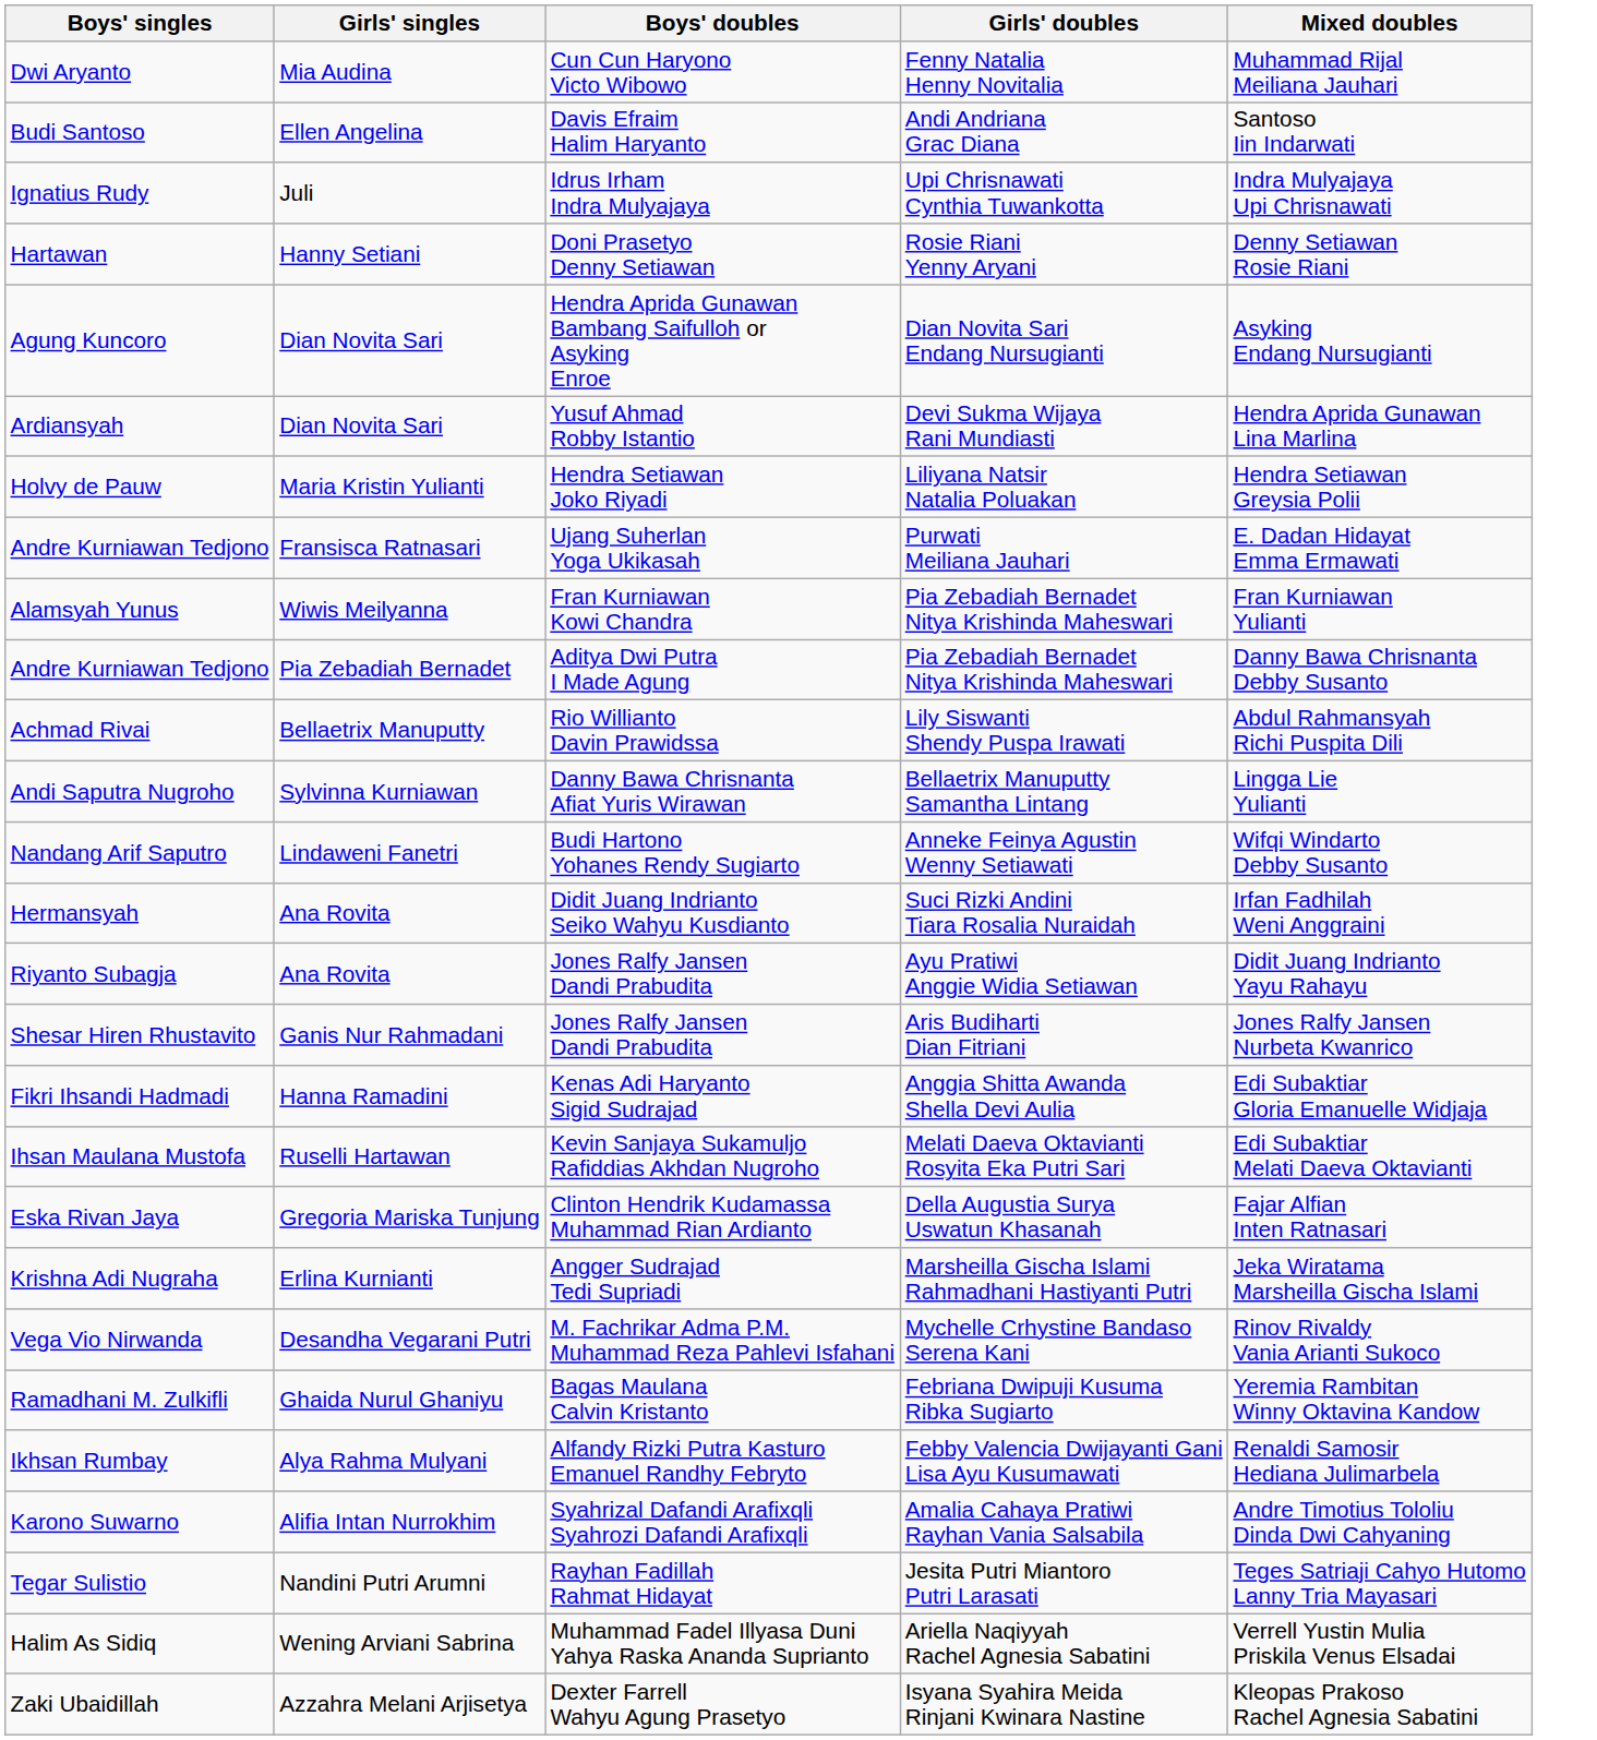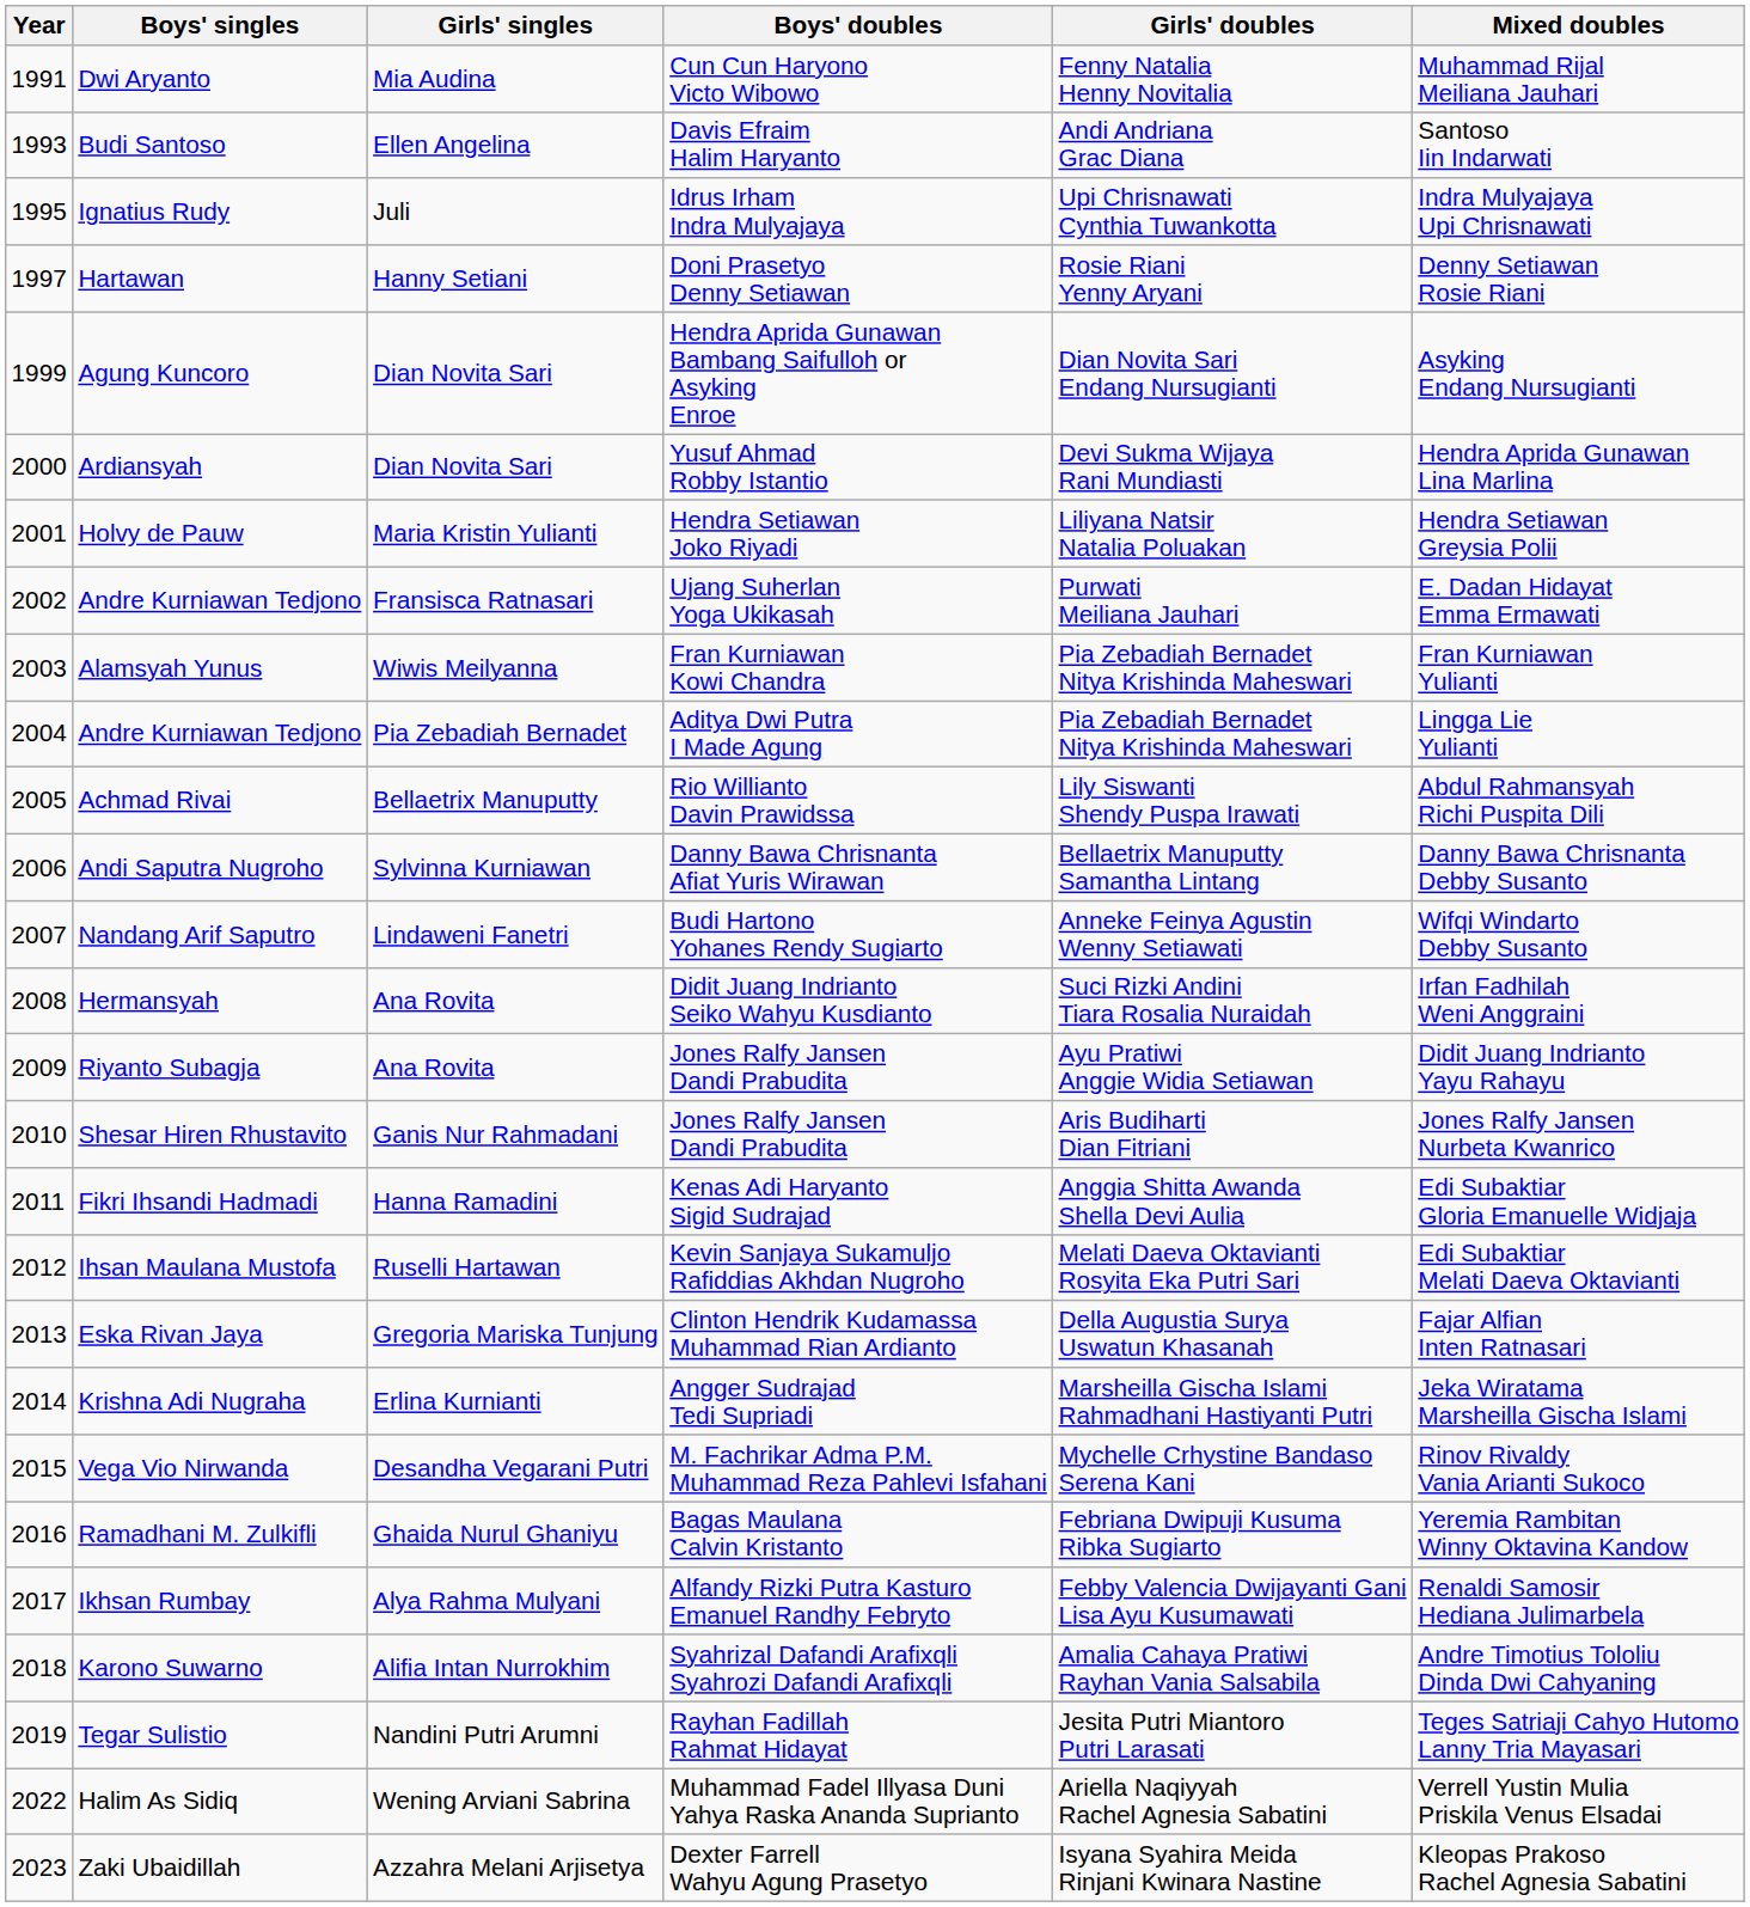 <table class=wikitable style="font-size:90%;">
 <tr>
+<th>Year</th>
 <th>Boys' singles</th>
 <th>Girls' singles</th>
 <th>Boys' doubles</th>
 <th>Girls' doubles</th>
 <th>Mixed doubles</th>
 </tr>
 <tr>
+<td>1991</td>
 <td><a href='#'>Dwi Aryanto</a></td>
 <td><a href='#'>Mia Audina</a></td>
 <td><a href='#'>Cun Cun Haryono</a> <br> <a href='#'>Victo Wibowo</a></td>
 <td><a href='#'>Fenny Natalia</a> <br> <a href='#'>Henny Novitalia</a></td>
 <td><a href='#'>Muhammad Rijal</a> <br> <a href='#'>Meiliana Jauhari</a></td>
 </tr>
 <tr>
+<td>1993</td>
 <td><a href='#'>Budi Santoso</a></td>
 <td><a href='#'>Ellen Angelina</a></td>
 <td><a href='#'>Davis Efraim</a> <br> <a href='#'>Halim Haryanto</a></td>
 <td><a href='#'>Andi Andriana</a> <br> <a href='#'>Grac Diana</a></td>
 <td>Santoso <br> <a href='#'>Iin Indarwati</a></td>
 </tr>
 <tr>
+<td>1995</td>
 <td><a href='#'>Ignatius Rudy</a></td>
 <td>Juli</td>
 <td><a href='#'>Idrus Irham</a> <br> <a href='#'>Indra Mulyajaya</a></td>
 <td><a href='#'>Upi Chrisnawati</a> <br> <a href='#'>Cynthia Tuwankotta</a></td>
 <td><a href='#'>Indra Mulyajaya</a> <br> <a href='#'>Upi Chrisnawati</a></td>
 </tr>
 <tr>
+<td>1997</td>
 <td><a href='#'>Hartawan</a></td>
 <td><a href='#'>Hanny Setiani</a></td>
 <td><a href='#'>Doni Prasetyo</a> <br> <a href='#'>Denny Setiawan</a></td>
 <td><a href='#'>Rosie Riani</a> <br> <a href='#'>Yenny Aryani</a></td>
 <td><a href='#'>Denny Setiawan</a> <br> <a href='#'>Rosie Riani</a></td>
 </tr>
 <tr>
+<td>1999</td>
 <td><a href='#'>Agung Kuncoro</a></td>
 <td><a href='#'>Dian Novita Sari</a></td>
 <td><a href='#'>Hendra Aprida Gunawan</a> <br> <a href='#'>Bambang Saifulloh</a> or<br> <a href='#'>Asyking</a> <br> <a href='#'>Enroe</a></td>
 <td><a href='#'>Dian Novita Sari</a> <br> <a href='#'>Endang Nursugianti</a></td>
 <td><a href='#'>Asyking</a> <br> <a href='#'>Endang Nursugianti</a></td>
 </tr>
 <tr>
+<td>2000</td>
 <td><a href='#'>Ardiansyah</a></td>
 <td><a href='#'>Dian Novita Sari</a></td>
 <td><a href='#'>Yusuf Ahmad</a> <br> <a href='#'>Robby Istantio</a></td>
 <td><a href='#'>Devi Sukma Wijaya</a> <br> <a href='#'>Rani Mundiasti</a></td>
 <td><a href='#'>Hendra Aprida Gunawan</a> <br> <a href='#'>Lina Marlina</a></td>
 </tr>
 <tr>
+<td>2001</td>
 <td><a href='#'>Holvy de Pauw</a></td>
 <td><a href='#'>Maria Kristin Yulianti</a></td>
 <td><a href='#'>Hendra Setiawan</a> <br> <a href='#'>Joko Riyadi</a></td>
 <td><a href='#'>Liliyana Natsir</a> <br> <a href='#'>Natalia Poluakan</a></td>
 <td><a href='#'>Hendra Setiawan</a> <br> <a href='#'>Greysia Polii</a></td>
 </tr>
 <tr>
+<td>2002</td>
 <td><a href='#'>Andre Kurniawan Tedjono</a></td>
 <td><a href='#'>Fransisca Ratnasari</a></td>
 <td><a href='#'>Ujang Suherlan</a> <br> <a href='#'>Yoga Ukikasah</a></td>
 <td><a href='#'>Purwati</a> <br> <a href='#'>Meiliana Jauhari</a></td>
 <td><a href='#'>E. Dadan Hidayat</a> <br> <a href='#'>Emma Ermawati</a></td>
 </tr>
 <tr>
+<td>2003</td>
 <td><a href='#'>Alamsyah Yunus</a></td>
 <td><a href='#'>Wiwis Meilyanna</a></td>
 <td><a href='#'>Fran Kurniawan</a> <br> <a href='#'>Kowi Chandra</a></td>
 <td><a href='#'>Pia Zebadiah Bernadet</a> <br> <a href='#'>Nitya Krishinda Maheswari</a></td>
 <td><a href='#'>Fran Kurniawan</a> <br> <a href='#'>Yulianti</a></td>
 </tr>
 <tr>
+<td>2004</td>
 <td><a href='#'>Andre Kurniawan Tedjono</a></td>
 <td><a href='#'>Pia Zebadiah Bernadet</a></td>
 <td><a href='#'>Aditya Dwi Putra</a> <br> <a href='#'>I Made Agung</a></td>
 <td><a href='#'>Pia Zebadiah Bernadet</a> <br> <a href='#'>Nitya Krishinda Maheswari</a></td>
-<td><a href='#'>Danny Bawa Chrisnanta</a> <br> <a href='#'>Debby Susanto</a></td>
+<td><a href='#'>Lingga Lie</a> <br> <a href='#'>Yulianti</a></td>
 </tr>
 <tr>
+<td>2005</td>
 <td><a href='#'>Achmad Rivai</a></td>
 <td><a href='#'>Bellaetrix Manuputty</a></td>
 <td><a href='#'>Rio Willianto</a> <br> <a href='#'>Davin Prawidssa</a></td>
 <td><a href='#'>Lily Siswanti</a> <br> <a href='#'>Shendy Puspa Irawati</a></td>
 <td><a href='#'>Abdul Rahmansyah</a> <br> <a href='#'>Richi Puspita Dili</a></td>
 </tr>
 <tr>
+<td>2006</td>
 <td><a href='#'>Andi Saputra Nugroho</a></td>
 <td><a href='#'>Sylvinna Kurniawan</a></td>
 <td><a href='#'>Danny Bawa Chrisnanta</a> <br> <a href='#'>Afiat Yuris Wirawan</a></td>
 <td><a href='#'>Bellaetrix Manuputty</a> <br> <a href='#'>Samantha Lintang</a></td>
-<td><a href='#'>Lingga Lie</a> <br> <a href='#'>Yulianti</a></td>
+<td><a href='#'>Danny Bawa Chrisnanta</a> <br> <a href='#'>Debby Susanto</a></td>
 </tr>
 <tr>
+<td>2007</td>
 <td><a href='#'>Nandang Arif Saputro</a></td>
 <td><a href='#'>Lindaweni Fanetri</a></td>
 <td><a href='#'>Budi Hartono</a> <br> <a href='#'>Yohanes Rendy Sugiarto</a></td>
 <td><a href='#'>Anneke Feinya Agustin</a> <br> <a href='#'>Wenny Setiawati</a></td>
 <td><a href='#'>Wifqi Windarto</a> <br> <a href='#'>Debby Susanto</a></td>
 </tr>
 <tr>
+<td>2008</td>
 <td><a href='#'>Hermansyah</a></td>
 <td><a href='#'>Ana Rovita</a></td>
 <td><a href='#'>Didit Juang Indrianto</a> <br> <a href='#'>Seiko Wahyu Kusdianto</a></td>
 <td><a href='#'>Suci Rizki Andini</a> <br> <a href='#'>Tiara Rosalia Nuraidah</a></td>
 <td><a href='#'>Irfan Fadhilah</a> <br> <a href='#'>Weni Anggraini</a></td>
 </tr>
 <tr>
+<td>2009</td>
 <td><a href='#'>Riyanto Subagja</a></td>
 <td><a href='#'>Ana Rovita</a></td>
 <td><a href='#'>Jones Ralfy Jansen</a> <br> <a href='#'>Dandi Prabudita</a></td>
 <td><a href='#'>Ayu Pratiwi</a> <br> <a href='#'>Anggie Widia Setiawan</a></td>
 <td><a href='#'>Didit Juang Indrianto</a> <br> <a href='#'>Yayu Rahayu</a></td>
 </tr>
 <tr>
+<td>2010</td>
 <td><a href='#'>Shesar Hiren Rhustavito</a></td>
 <td><a href='#'>Ganis Nur Rahmadani</a></td>
 <td><a href='#'>Jones Ralfy Jansen</a> <br> <a href='#'>Dandi Prabudita</a></td>
 <td><a href='#'>Aris Budiharti</a> <br> <a href='#'>Dian Fitriani</a></td>
 <td><a href='#'>Jones Ralfy Jansen</a> <br> <a href='#'>Nurbeta Kwanrico</a></td>
 </tr>
 <tr>
+<td>2011</td>
 <td><a href='#'>Fikri Ihsandi Hadmadi</a></td>
 <td><a href='#'>Hanna Ramadini</a></td>
 <td><a href='#'>Kenas Adi Haryanto</a> <br> <a href='#'>Sigid Sudrajad</a></td>
 <td><a href='#'>Anggia Shitta Awanda</a> <br> <a href='#'>Shella Devi Aulia</a></td>
 <td><a href='#'>Edi Subaktiar</a> <br> <a href='#'>Gloria Emanuelle Widjaja</a></td>
 </tr>
 <tr>
+<td>2012</td>
 <td><a href='#'>Ihsan Maulana Mustofa</a></td>
 <td><a href='#'>Ruselli Hartawan</a></td>
 <td><a href='#'>Kevin Sanjaya Sukamuljo</a> <br> <a href='#'>Rafiddias Akhdan Nugroho</a></td>
 <td><a href='#'>Melati Daeva Oktavianti </a> <br> <a href='#'>Rosyita Eka Putri Sari</a></td>
 <td><a href='#'>Edi Subaktiar</a> <br> <a href='#'>Melati Daeva Oktavianti</a></td>
 </tr>
 <tr>
+<td>2013</td>
 <td><a href='#'>Eska Rivan Jaya</a></td>
 <td><a href='#'>Gregoria Mariska Tunjung</a></td>
 <td><a href='#'>Clinton Hendrik Kudamassa</a> <br> <a href='#'>Muhammad Rian Ardianto</a></td>
 <td><a href='#'>Della Augustia Surya</a> <br> <a href='#'>Uswatun Khasanah</a></td>
 <td><a href='#'>Fajar Alfian</a> <br> <a href='#'>Inten Ratnasari</a></td>
 </tr>
 <tr>
+<td>2014</td>
 <td><a href='#'>Krishna Adi Nugraha</a></td>
 <td><a href='#'>Erlina Kurnianti</a></td>
 <td><a href='#'>Angger Sudrajad</a> <br> <a href='#'>Tedi Supriadi</a></td>
 <td><a href='#'>Marsheilla Gischa Islami</a> <br> <a href='#'>Rahmadhani Hastiyanti Putri</a></td>
 <td><a href='#'>Jeka Wiratama</a> <br> <a href='#'>Marsheilla Gischa Islami</a></td>
 </tr>
 <tr>
+<td>2015</td>
 <td><a href='#'>Vega Vio Nirwanda</a></td>
 <td><a href='#'>Desandha Vegarani Putri</a></td>
 <td><a href='#'>M. Fachrikar Adma P.M.</a> <br> <a href='#'>Muhammad Reza Pahlevi Isfahani</a></td>
 <td><a href='#'>Mychelle Crhystine Bandaso</a> <br> <a href='#'>Serena Kani</a></td>
 <td><a href='#'>Rinov Rivaldy</a> <br> <a href='#'>Vania Arianti Sukoco</a></td>
 </tr>
 <tr>
+<td>2016</td>
 <td><a href='#'>Ramadhani M. Zulkifli</a></td>
 <td><a href='#'>Ghaida Nurul Ghaniyu</a></td>
 <td><a href='#'>Bagas Maulana</a> <br> <a href='#'>Calvin Kristanto</a></td>
 <td><a href='#'>Febriana Dwipuji Kusuma</a> <br> <a href='#'>Ribka Sugiarto</a></td>
 <td><a href='#'>Yeremia Rambitan</a> <br> <a href='#'>Winny Oktavina Kandow</a></td>
 </tr>
 <tr>
+<td>2017</td>
 <td><a href='#'>Ikhsan Rumbay</a></td>
 <td><a href='#'>Alya Rahma Mulyani</a></td>
 <td><a href='#'>Alfandy Rizki Putra Kasturo</a> <br> <a href='#'>Emanuel Randhy Febryto</a></td>
 <td><a href='#'>Febby Valencia Dwijayanti Gani</a> <br> <a href='#'>Lisa Ayu Kusumawati</a></td>
 <td><a href='#'>Renaldi Samosir</a> <br> <a href='#'>Hediana Julimarbela</a></td>
 </tr>
 <tr>
+<td>2018</td>
 <td><a href='#'>Karono Suwarno</a></td>
 <td><a href='#'>Alifia Intan Nurrokhim</a></td>
 <td><a href='#'>Syahrizal Dafandi Arafixqli</a> <br> <a href='#'>Syahrozi Dafandi Arafixqli</a></td>
 <td><a href='#'>Amalia Cahaya Pratiwi</a> <br> <a href='#'>Rayhan Vania Salsabila</a></td>
 <td><a href='#'>Andre Timotius Tololiu</a> <br> <a href='#'>Dinda Dwi Cahyaning</a></td>
 </tr>
 <tr>
+<td>2019</td>
 <td><a href='#'>Tegar Sulistio</a></td>
 <td>Nandini Putri Arumni</td>
 <td><a href='#'>Rayhan Fadillah</a><br><a href='#'>Rahmat Hidayat</a></td>
 <td>Jesita Putri Miantoro<br><a href='#'>Putri Larasati</a></td>
 <td><a href='#'>Teges Satriaji Cahyo Hutomo</a><br><a href='#'>Lanny Tria Mayasari</a></td>
 </tr>
 <tr>
+<td>2022</td>
 <td>Halim As Sidiq</td>
 <td>Wening Arviani Sabrina</td>
 <td>Muhammad Fadel Illyasa Duni<br>Yahya Raska Ananda Suprianto</td>
 <td>Ariella Naqiyyah<br>Rachel Agnesia Sabatini</td>
 <td>Verrell Yustin Mulia<br>Priskila Venus Elsadai</td>
 </tr>
 <tr>
+<td>2023</td>
 <td>Zaki Ubaidillah</td>
 <td>Azzahra Melani Arjisetya</td>
 <td>Dexter Farrell<br>Wahyu Agung Prasetyo</td>
 <td>Isyana Syahira Meida<br>Rinjani Kwinara Nastine</td>
 <td>Kleopas Prakoso<br>Rachel Agnesia Sabatini</td>
 </tr>
 </table>
